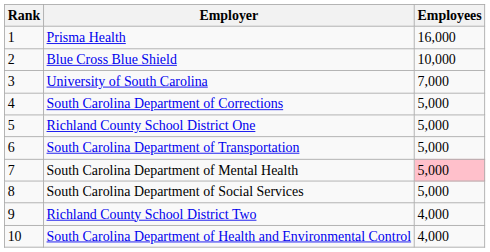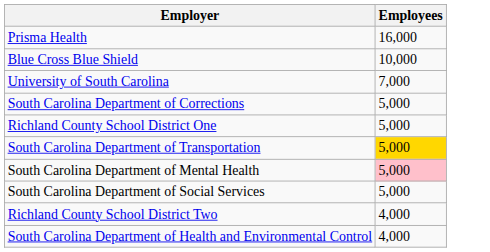 <table class="wikitable">
 <tr>
-<th>Rank</th>
 <th>Employer</th>
 <th>Employees</th>
 </tr>
 <tr>
-<td>1</td>
 <td><a href='#'>Prisma Health</a></td>
 <td>16,000</td>
 </tr>
 <tr>
-<td>2</td>
 <td><a href='#'>Blue Cross Blue Shield</a></td>
 <td>10,000</td>
 </tr>
 <tr>
-<td>3</td>
 <td><a href='#'>University of South Carolina</a></td>
 <td>7,000</td>
 </tr>
 <tr>
-<td>4</td>
 <td><a href='#'>South Carolina Department of Corrections</a></td>
 <td>5,000</td>
 </tr>
 <tr>
-<td>5</td>
 <td><a href='#'>Richland County School District One</a></td>
 <td>5,000</td>
 </tr>
 <tr>
-<td>6</td>
 <td><a href='#'>South Carolina Department of Transportation</a></td>
-<td>5,000</td>
+<td style="background: gold;">5,000</td>
 </tr>
 <tr>
-<td>7</td>
 <td>South Carolina Department of Mental Health</td>
 <td style="background: pink;">5,000</td>
 </tr>
 <tr>
-<td>8</td>
 <td>South Carolina Department of Social Services</td>
 <td>5,000</td>
 </tr>
 <tr>
-<td>9</td>
 <td><a href='#'>Richland County School District Two</a></td>
 <td>4,000</td>
 </tr>
 <tr>
-<td>10</td>
 <td><a href='#'>South Carolina Department of Health and Environmental Control</a></td>
 <td>4,000</td>
 </tr>
 </table>
